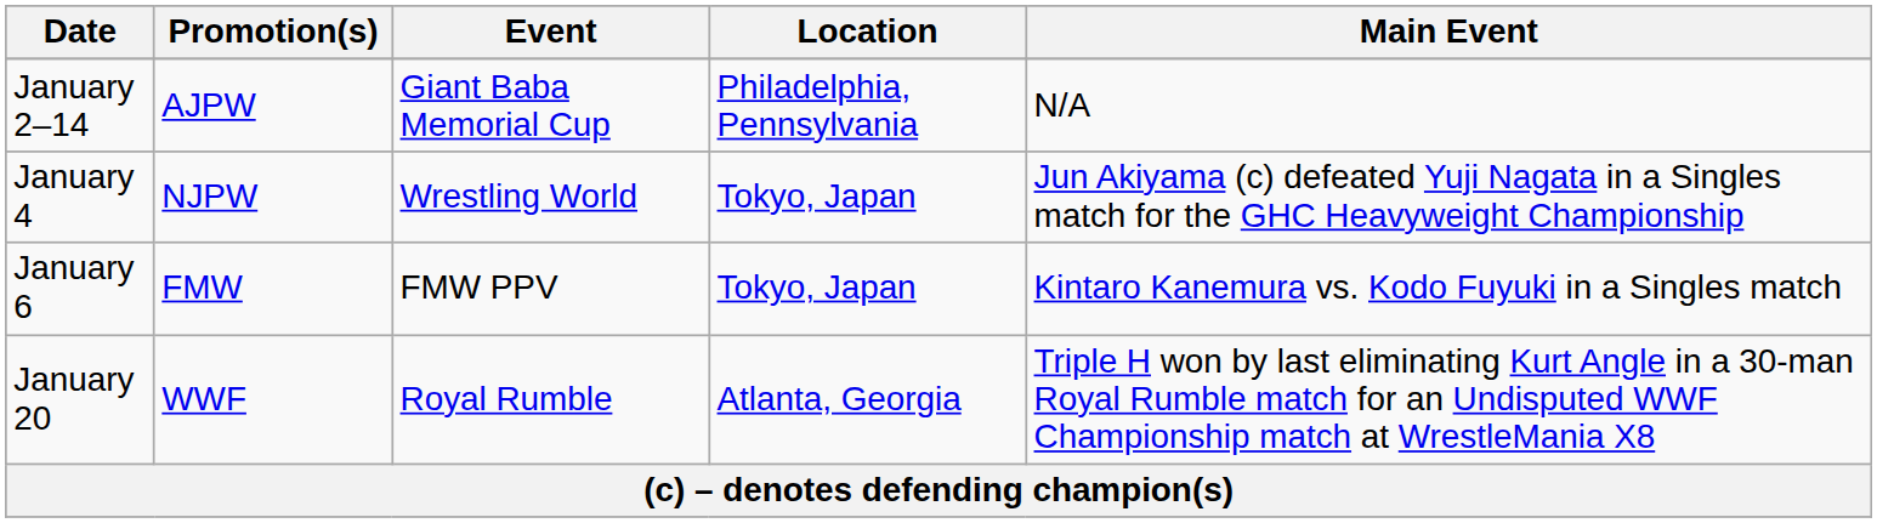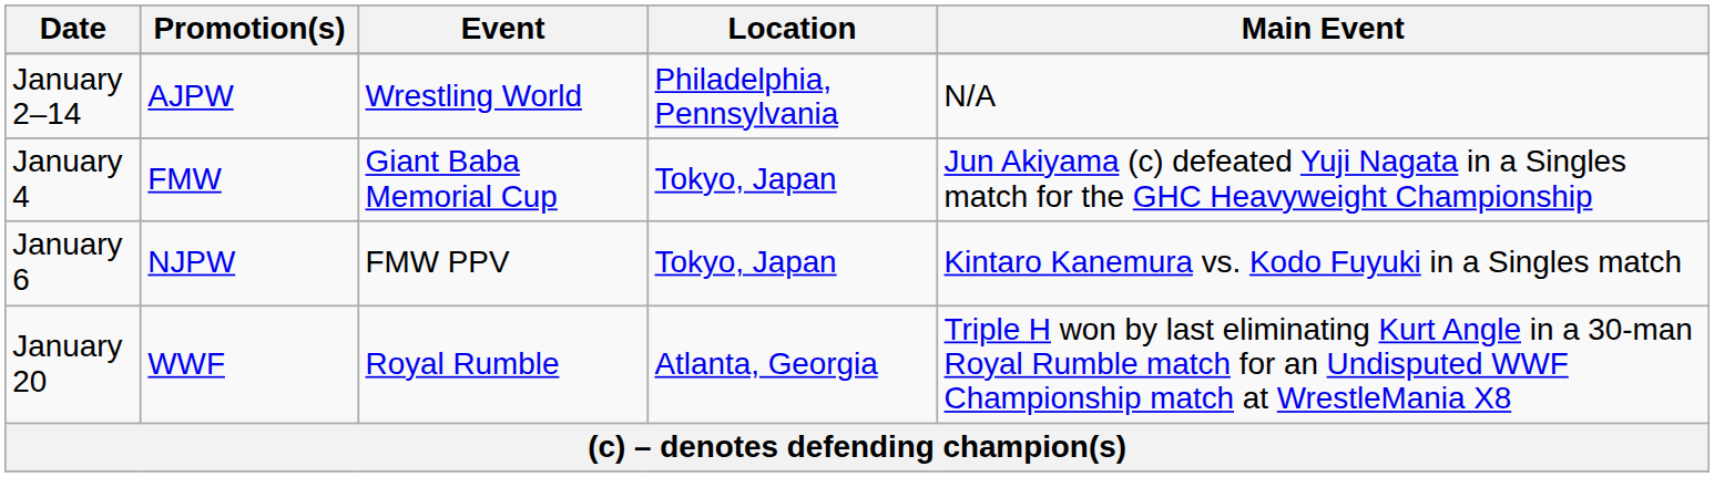 <table class="wikitable" style="width:100%;">
 <tr>
 <th width="5%">Date</th>
 <th width="5%">Promotion(s)</th>
 <th style="width:15%;">Event</th>
 <th style="width:15%;">Location</th>
 <th style="width:40%;">Main Event</th>
 </tr>
 <tr style="width:20%;" |Notes>
 </tr>
 <tr>
 <td>January 2–14</td>
 <td><a href='#'>AJPW</a></td>
-<td><a href='#'>Giant Baba Memorial Cup</a></td>
+<td><a href='#'>Wrestling World</a></td>
 <td><a href='#'>Philadelphia, Pennsylvania</a></td>
 <td>N/A</td>
 </tr>
 <tr>
 <td>January 4</td>
-<td><a href='#'>NJPW</a></td>
-<td><a href='#'>Wrestling World</a></td>
+<td><a href='#'>FMW</a></td>
+<td><a href='#'>Giant Baba Memorial Cup</a></td>
 <td><a href='#'>Tokyo, Japan</a></td>
 <td><a href='#'>Jun Akiyama</a> (c) defeated <a href='#'>Yuji Nagata</a> in a Singles match for the <a href='#'>GHC Heavyweight Championship</a></td>
 </tr>
 <tr>
 <td>January 6</td>
-<td><a href='#'>FMW</a></td>
+<td><a href='#'>NJPW</a></td>
 <td>FMW PPV</td>
 <td><a href='#'>Tokyo, Japan</a></td>
 <td><a href='#'>Kintaro Kanemura</a> vs. <a href='#'>Kodo Fuyuki</a> in a Singles match</td>
 </tr>
 <tr>
 <td>January 20</td>
 <td><a href='#'>WWF</a></td>
 <td><a href='#'>Royal Rumble</a></td>
 <td><a href='#'>Atlanta, Georgia</a></td>
 <td><a href='#'>Triple H</a> won by last eliminating <a href='#'>Kurt Angle</a> in a 30-man <a href='#'>Royal Rumble match</a> for an <a href='#'>Undisputed WWF Championship match</a> at <a href='#'>WrestleMania X8</a></td>
 </tr>
 <tr>
 <th colspan="6">(c) – denotes defending champion(s)</th>
 </tr>
 </table>
